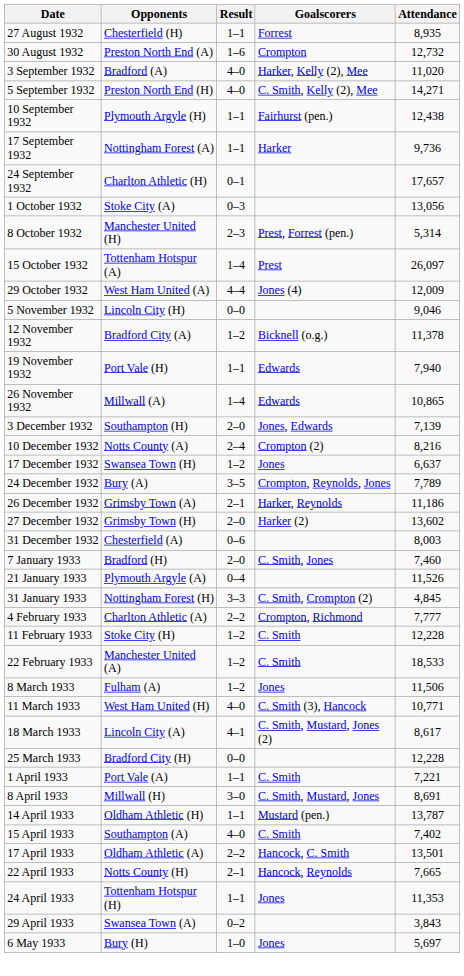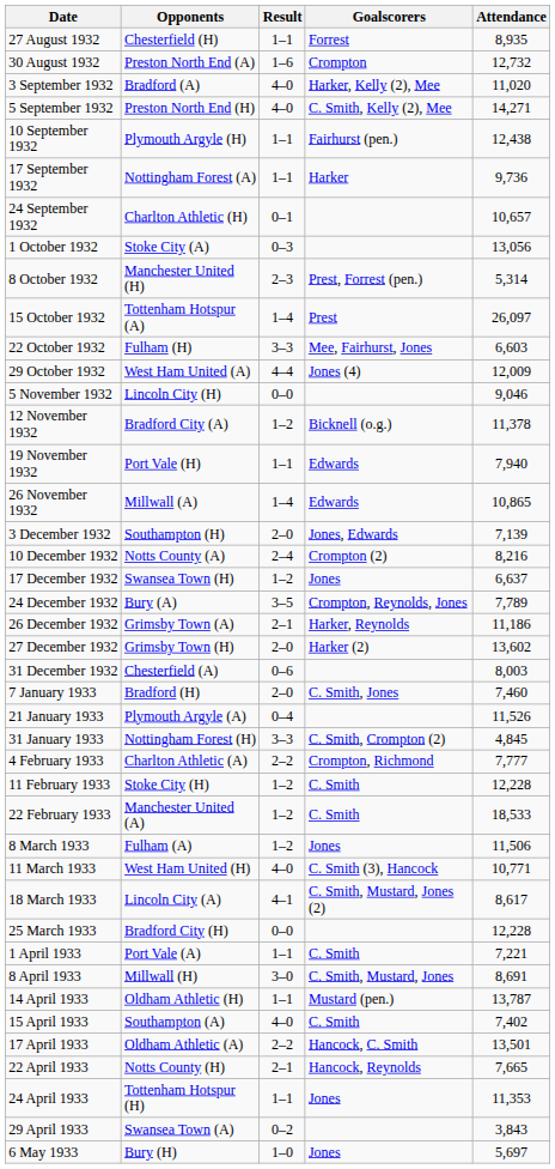 <table class="wikitable">
 <tr>
 <th>Date</th>
 <th>Opponents</th>
 <th>Result</th>
 <th>Goalscorers</th>
 <th>Attendance</th>
 </tr>
 <tr>
 <td>27 August 1932</td>
 <td><a href='#'>Chesterfield</a> (H)</td>
 <td align="center">1–1</td>
 <td><a href='#'>Forrest</a></td>
 <td align="center">8,935</td>
 </tr>
 <tr>
 <td>30 August 1932</td>
 <td><a href='#'>Preston North End</a> (A)</td>
 <td align="center">1–6</td>
 <td><a href='#'>Crompton</a></td>
 <td align="center">12,732</td>
 </tr>
 <tr>
 <td>3 September 1932</td>
 <td><a href='#'>Bradford</a> (A)</td>
 <td align="center">4–0</td>
 <td><a href='#'>Harker</a>, <a href='#'>Kelly</a> (2), <a href='#'>Mee</a></td>
 <td align="center">11,020</td>
 </tr>
 <tr>
 <td>5 September 1932</td>
 <td><a href='#'>Preston North End</a> (H)</td>
 <td align="center">4–0</td>
 <td><a href='#'>C. Smith</a>, <a href='#'>Kelly</a> (2), <a href='#'>Mee</a></td>
 <td align="center">14,271</td>
 </tr>
 <tr>
 <td>10 September 1932</td>
 <td><a href='#'>Plymouth Argyle</a> (H)</td>
 <td align="center">1–1</td>
 <td><a href='#'>Fairhurst</a> (pen.)</td>
 <td align="center">12,438</td>
 </tr>
 <tr>
 <td>17 September 1932</td>
 <td><a href='#'>Nottingham Forest</a> (A)</td>
 <td align="center">1–1</td>
 <td><a href='#'>Harker</a></td>
 <td align="center">9,736</td>
 </tr>
 <tr>
 <td>24 September 1932</td>
 <td><a href='#'>Charlton Athletic</a> (H)</td>
 <td align="center">0–1</td>
 <td></td>
-<td align="center">17,657</td>
+<td align="center">10,657</td>
 </tr>
 <tr>
 <td>1 October 1932</td>
 <td><a href='#'>Stoke City</a> (A)</td>
 <td align="center">0–3</td>
 <td></td>
 <td align="center">13,056</td>
 </tr>
 <tr>
 <td>8 October 1932</td>
 <td><a href='#'>Manchester United</a> (H)</td>
 <td align="center">2–3</td>
 <td><a href='#'>Prest</a>, <a href='#'>Forrest</a> (pen.)</td>
 <td align="center">5,314</td>
 </tr>
 <tr>
 <td>15 October 1932</td>
 <td><a href='#'>Tottenham Hotspur</a> (A)</td>
 <td align="center">1–4</td>
 <td><a href='#'>Prest</a></td>
 <td align="center">26,097</td>
+</tr>
+<tr>
+<td>22 October 1932</td>
+<td><a href='#'>Fulham</a> (H)</td>
+<td align="center">3–3</td>
+<td><a href='#'>Mee</a>, <a href='#'>Fairhurst</a>, <a href='#'>Jones</a></td>
+<td align="center">6,603</td>
 </tr>
 <tr>
 <td>29 October 1932</td>
 <td><a href='#'>West Ham United</a> (A)</td>
 <td align="center">4–4</td>
 <td><a href='#'>Jones</a> (4)</td>
 <td align="center">12,009</td>
 </tr>
 <tr>
 <td>5 November 1932</td>
 <td><a href='#'>Lincoln City</a> (H)</td>
 <td align="center">0–0</td>
 <td></td>
 <td align="center">9,046</td>
 </tr>
 <tr>
 <td>12 November 1932</td>
 <td><a href='#'>Bradford City</a> (A)</td>
 <td align="center">1–2</td>
 <td><a href='#'>Bicknell</a> (o.g.)</td>
 <td align="center">11,378</td>
 </tr>
 <tr>
 <td>19 November 1932</td>
 <td><a href='#'>Port Vale</a> (H)</td>
 <td align="center">1–1</td>
 <td><a href='#'>Edwards</a></td>
 <td align="center">7,940</td>
 </tr>
 <tr>
 <td>26 November 1932</td>
 <td><a href='#'>Millwall</a> (A)</td>
 <td align="center">1–4</td>
 <td><a href='#'>Edwards</a></td>
 <td align="center">10,865</td>
 </tr>
 <tr>
 <td>3 December 1932</td>
 <td><a href='#'>Southampton</a> (H)</td>
 <td align="center">2–0</td>
 <td><a href='#'>Jones</a>, <a href='#'>Edwards</a></td>
 <td align="center">7,139</td>
 </tr>
 <tr>
 <td>10 December 1932</td>
 <td><a href='#'>Notts County</a> (A)</td>
 <td align="center">2–4</td>
 <td><a href='#'>Crompton</a> (2)</td>
 <td align="center">8,216</td>
 </tr>
 <tr>
 <td>17 December 1932</td>
 <td><a href='#'>Swansea Town</a> (H)</td>
 <td align="center">1–2</td>
 <td><a href='#'>Jones</a></td>
 <td align="center">6,637</td>
 </tr>
 <tr>
 <td>24 December 1932</td>
 <td><a href='#'>Bury</a> (A)</td>
 <td align="center">3–5</td>
 <td><a href='#'>Crompton</a>, <a href='#'>Reynolds</a>, <a href='#'>Jones</a></td>
 <td align="center">7,789</td>
 </tr>
 <tr>
 <td>26 December 1932</td>
 <td><a href='#'>Grimsby Town</a> (A)</td>
 <td align="center">2–1</td>
 <td><a href='#'>Harker</a>, <a href='#'>Reynolds</a></td>
 <td align="center">11,186</td>
 </tr>
 <tr>
 <td>27 December 1932</td>
 <td><a href='#'>Grimsby Town</a> (H)</td>
 <td align="center">2–0</td>
 <td><a href='#'>Harker</a> (2)</td>
 <td align="center">13,602</td>
 </tr>
 <tr>
 <td>31 December 1932</td>
 <td><a href='#'>Chesterfield</a> (A)</td>
 <td align="center">0–6</td>
 <td></td>
 <td align="center">8,003</td>
 </tr>
 <tr>
 <td>7 January 1933</td>
 <td><a href='#'>Bradford</a> (H)</td>
 <td align="center">2–0</td>
 <td><a href='#'>C. Smith</a>, <a href='#'>Jones</a></td>
 <td align="center">7,460</td>
 </tr>
 <tr>
 <td>21 January 1933</td>
 <td><a href='#'>Plymouth Argyle</a> (A)</td>
 <td align="center">0–4</td>
 <td></td>
 <td align="center">11,526</td>
 </tr>
 <tr>
 <td>31 January 1933</td>
 <td><a href='#'>Nottingham Forest</a> (H)</td>
 <td align="center">3–3</td>
 <td><a href='#'>C. Smith</a>, <a href='#'>Crompton</a> (2)</td>
 <td align="center">4,845</td>
 </tr>
 <tr>
 <td>4 February 1933</td>
 <td><a href='#'>Charlton Athletic</a> (A)</td>
 <td align="center">2–2</td>
 <td><a href='#'>Crompton</a>, <a href='#'>Richmond</a></td>
 <td align="center">7,777</td>
 </tr>
 <tr>
 <td>11 February 1933</td>
 <td><a href='#'>Stoke City</a> (H)</td>
 <td align="center">1–2</td>
 <td><a href='#'>C. Smith</a></td>
 <td align="center">12,228</td>
 </tr>
 <tr>
 <td>22 February 1933</td>
 <td><a href='#'>Manchester United</a> (A)</td>
 <td align="center">1–2</td>
 <td><a href='#'>C. Smith</a></td>
 <td align="center">18,533</td>
 </tr>
 <tr>
 <td>8 March 1933</td>
 <td><a href='#'>Fulham</a> (A)</td>
 <td align="center">1–2</td>
 <td><a href='#'>Jones</a></td>
 <td align="center">11,506</td>
 </tr>
 <tr>
 <td>11 March 1933</td>
 <td><a href='#'>West Ham United</a> (H)</td>
 <td align="center">4–0</td>
 <td><a href='#'>C. Smith</a> (3), <a href='#'>Hancock</a></td>
 <td align="center">10,771</td>
 </tr>
 <tr>
 <td>18 March 1933</td>
 <td><a href='#'>Lincoln City</a> (A)</td>
 <td align="center">4–1</td>
 <td><a href='#'>C. Smith</a>, <a href='#'>Mustard</a>, <a href='#'>Jones</a> (2)</td>
 <td align="center">8,617</td>
 </tr>
 <tr>
 <td>25 March 1933</td>
 <td><a href='#'>Bradford City</a> (H)</td>
 <td align="center">0–0</td>
 <td></td>
 <td align="center">12,228</td>
 </tr>
 <tr>
 <td>1 April 1933</td>
 <td><a href='#'>Port Vale</a> (A)</td>
 <td align="center">1–1</td>
 <td><a href='#'>C. Smith</a></td>
 <td align="center">7,221</td>
 </tr>
 <tr>
 <td>8 April 1933</td>
 <td><a href='#'>Millwall</a> (H)</td>
 <td align="center">3–0</td>
 <td><a href='#'>C. Smith</a>, <a href='#'>Mustard</a>, <a href='#'>Jones</a></td>
 <td align="center">8,691</td>
 </tr>
 <tr>
 <td>14 April 1933</td>
 <td><a href='#'>Oldham Athletic</a> (H)</td>
 <td align="center">1–1</td>
 <td><a href='#'>Mustard</a> (pen.)</td>
 <td align="center">13,787</td>
 </tr>
 <tr>
 <td>15 April 1933</td>
 <td><a href='#'>Southampton</a> (A)</td>
 <td align="center">4–0</td>
 <td><a href='#'>C. Smith</a></td>
 <td align="center">7,402</td>
 </tr>
 <tr>
 <td>17 April 1933</td>
 <td><a href='#'>Oldham Athletic</a> (A)</td>
 <td align="center">2–2</td>
 <td><a href='#'>Hancock</a>, <a href='#'>C. Smith</a></td>
 <td align="center">13,501</td>
 </tr>
 <tr>
 <td>22 April 1933</td>
 <td><a href='#'>Notts County</a> (H)</td>
 <td align="center">2–1</td>
 <td><a href='#'>Hancock</a>, <a href='#'>Reynolds</a></td>
 <td align="center">7,665</td>
 </tr>
 <tr>
 <td>24 April 1933</td>
 <td><a href='#'>Tottenham Hotspur</a> (H)</td>
 <td align="center">1–1</td>
 <td><a href='#'>Jones</a></td>
 <td align="center">11,353</td>
 </tr>
 <tr>
 <td>29 April 1933</td>
 <td><a href='#'>Swansea Town</a> (A)</td>
 <td align="center">0–2</td>
 <td></td>
 <td align="center">3,843</td>
 </tr>
 <tr>
 <td>6 May 1933</td>
 <td><a href='#'>Bury</a> (H)</td>
 <td align="center">1–0</td>
 <td><a href='#'>Jones</a></td>
 <td align="center">5,697</td>
 </tr>
 </table>
